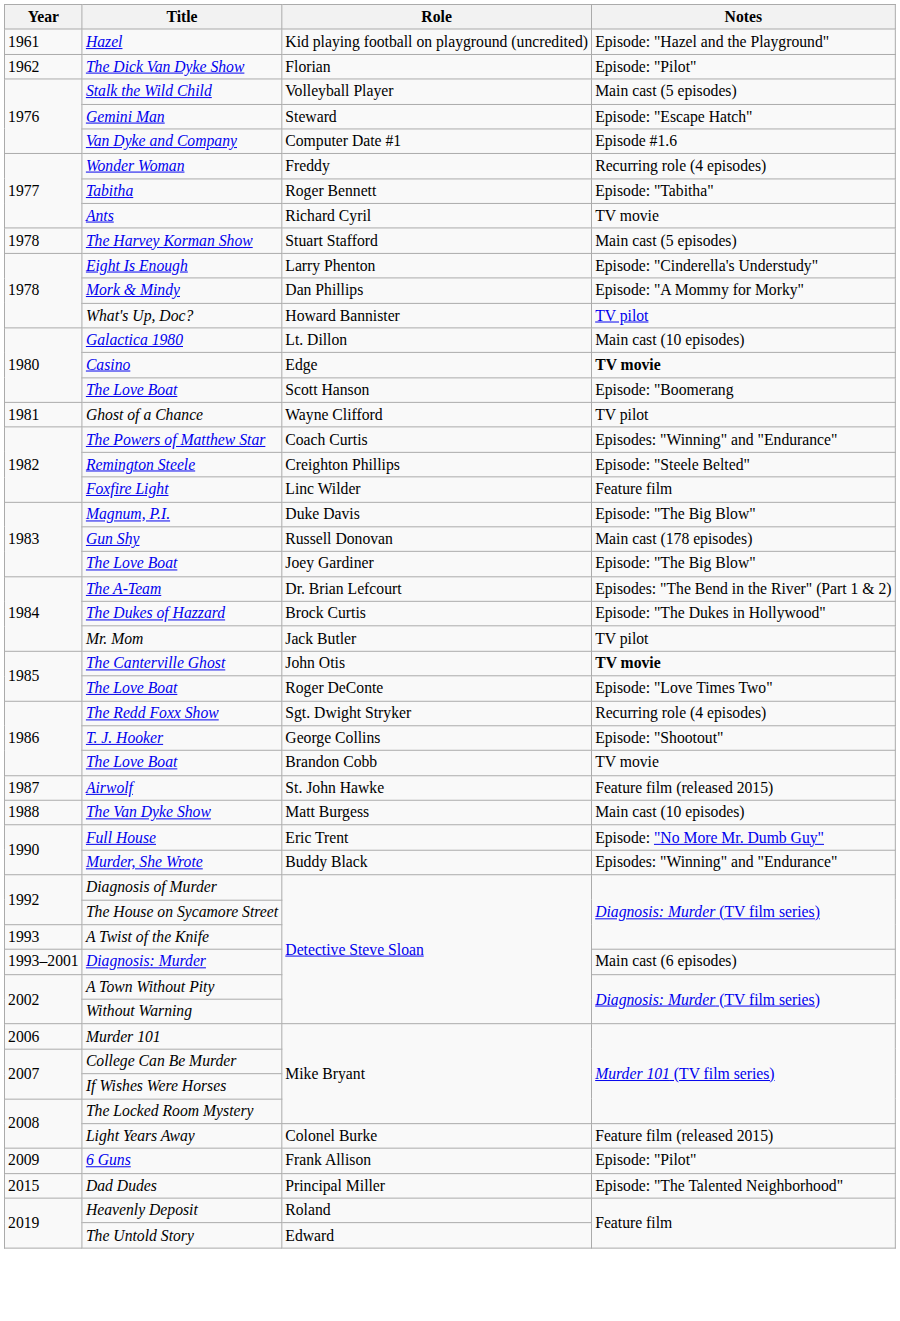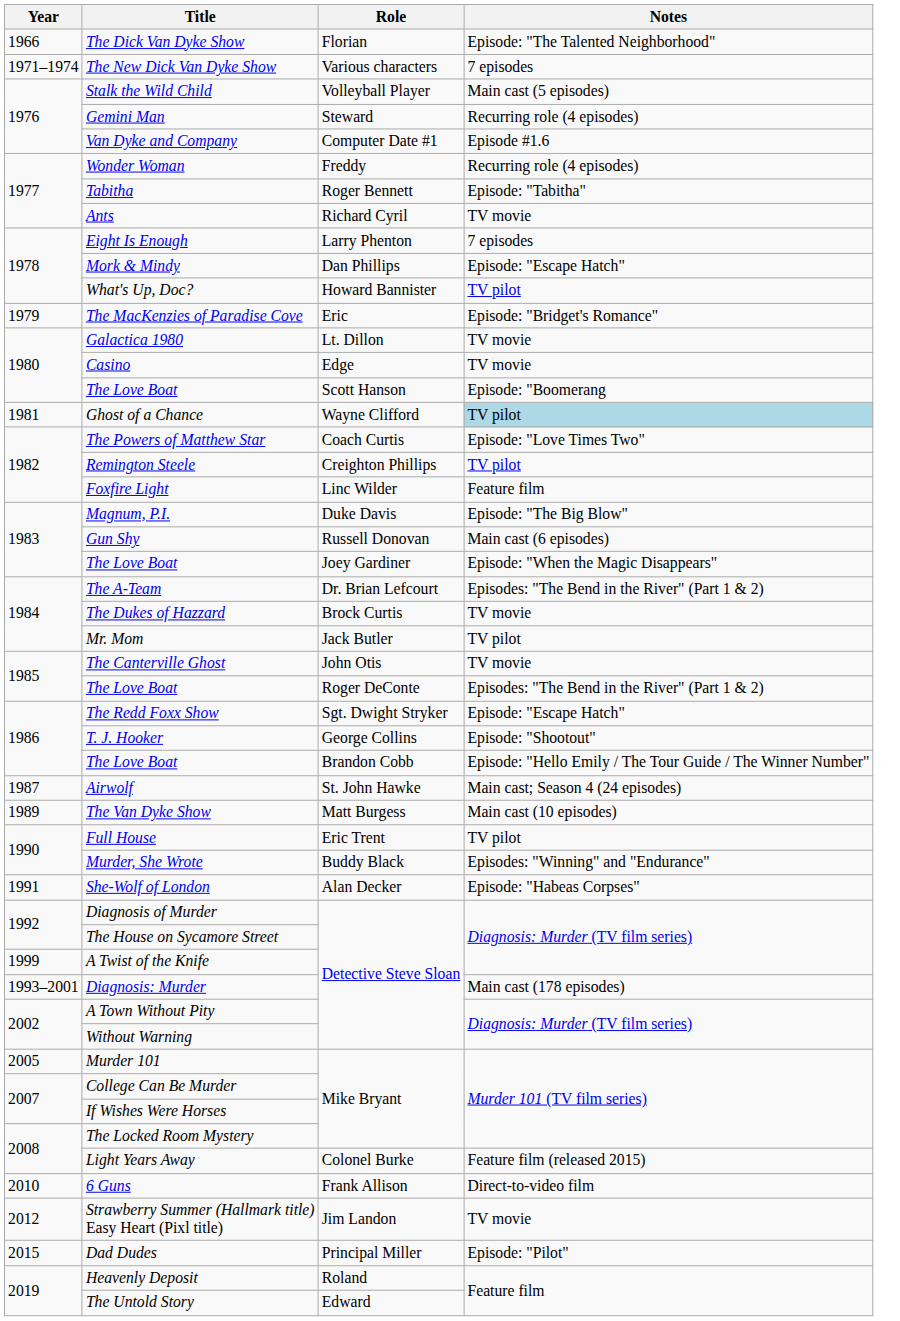 <table class="wikitable">
 <tr>
 <th>Year</th>
 <th>Title</th>
 <th>Role</th>
 <th>Notes</th>
 </tr>
 <tr>
-<td>1961</td>
-<td><em><a href='#'>Hazel</a></em></td>
-<td>Kid playing football on playground (uncredited)</td>
-<td>Episode: "Hazel and the Playground"</td>
+<td>1966</td>
+<td><em><a href='#'>The Dick Van Dyke Show</a></em></td>
+<td>Florian</td>
+<td>Episode: "The Talented Neighborhood"</td>
 </tr>
 <tr>
-<td>1962</td>
-<td><em><a href='#'>The Dick Van Dyke Show</a></em></td>
-<td>Florian</td>
-<td>Episode: "Pilot"</td>
+<td>1971–1974</td>
+<td><em><a href='#'>The New Dick Van Dyke Show</a></em></td>
+<td>Various characters</td>
+<td>7 episodes</td>
 </tr>
 <tr>
 <td rowspan=3>1976</td>
 <td><em><a href='#'>Stalk the Wild Child</a></em></td>
 <td>Volleyball Player</td>
 <td>Main cast (5 episodes)</td>
 </tr>
 <tr>
 <td><em><a href='#'>Gemini Man</a></em></td>
 <td>Steward</td>
-<td>Episode: "Escape Hatch"</td>
+<td>Recurring role (4 episodes)</td>
 </tr>
 <tr>
 <td><em><a href='#'>Van Dyke and Company</a></em></td>
 <td>Computer Date #1</td>
 <td>Episode #1.6</td>
 </tr>
 <tr>
 <td rowspan=3>1977</td>
 <td><em><a href='#'>Wonder Woman</a></em></td>
 <td>Freddy</td>
 <td>Recurring role (4 episodes)</td>
 </tr>
 <tr>
 <td><em><a href='#'>Tabitha</a></em></td>
 <td>Roger Bennett</td>
 <td>Episode: "Tabitha"</td>
 </tr>
 <tr>
 <td><em><a href='#'>Ants</a></em></td>
 <td>Richard Cyril</td>
 <td>TV movie</td>
 </tr>
 <tr>
-<td>1978</td>
-<td><em><a href='#'>The Harvey Korman Show</a></em></td>
-<td>Stuart Stafford</td>
-<td>Main cast (5 episodes)</td>
-</tr>
-<tr>
 <td rowspan=3>1978</td>
 <td><em><a href='#'>Eight Is Enough</a></em></td>
 <td>Larry Phenton</td>
-<td>Episode: "Cinderella's Understudy"</td>
+<td>7 episodes</td>
 </tr>
 <tr>
 <td><em><a href='#'>Mork & Mindy</a></em></td>
 <td>Dan Phillips</td>
-<td>Episode: "A Mommy for Morky"</td>
+<td>Episode: "Escape Hatch"</td>
 </tr>
 <tr>
 <td><em>What's Up, Doc?</em></td>
 <td>Howard Bannister</td>
 <td><a href='#'>TV pilot</a></td>
 </tr>
 <tr>
+<td>1979</td>
+<td><em><a href='#'>The MacKenzies of Paradise Cove</a></em></td>
+<td>Eric</td>
+<td>Episode: "Bridget's Romance"</td>
+</tr>
+<tr>
 <td rowspan=3>1980</td>
 <td><em><a href='#'>Galactica 1980</a></em></td>
 <td>Lt. Dillon</td>
-<td>Main cast (10 episodes)</td>
+<td>TV movie</td>
 </tr>
 <tr>
 <td><em><a href='#'>Casino</a></em></td>
 <td>Edge</td>
-<td><strong>TV movie</strong></td>
+<td>TV movie</td>
 </tr>
 <tr>
 <td><em><a href='#'>The Love Boat</a></em></td>
 <td>Scott Hanson</td>
 <td>Episode: "Boomerang</td>
 </tr>
 <tr>
 <td>1981</td>
 <td><em>Ghost of a Chance</em></td>
 <td>Wayne Clifford</td>
-<td>TV pilot</td>
+<td style="background: lightblue;">TV pilot</td>
 </tr>
 <tr>
 <td rowspan=3>1982</td>
 <td><em><a href='#'>The Powers of Matthew Star</a></em></td>
 <td>Coach Curtis</td>
-<td>Episodes: "Winning" and "Endurance"</td>
+<td>Episode: "Love Times Two"</td>
 </tr>
 <tr>
 <td><em><a href='#'>Remington Steele</a></em></td>
 <td>Creighton Phillips</td>
-<td>Episode: "Steele Belted"</td>
+<td><a href='#'>TV pilot</a></td>
 </tr>
 <tr>
 <td><em><a href='#'>Foxfire Light</a></em></td>
 <td>Linc Wilder</td>
 <td>Feature film</td>
 </tr>
 <tr>
 <td rowspan=3>1983</td>
 <td><em><a href='#'>Magnum, P.I.</a></em></td>
 <td>Duke Davis</td>
 <td>Episode: "The Big Blow"</td>
 </tr>
 <tr>
 <td><em><a href='#'>Gun Shy</a></em></td>
 <td>Russell Donovan</td>
-<td>Main cast (178 episodes)</td>
+<td>Main cast (6 episodes)</td>
 </tr>
 <tr>
 <td><em><a href='#'>The Love Boat</a></em></td>
 <td>Joey Gardiner</td>
-<td>Episode: "The Big Blow"</td>
+<td>Episode: "When the Magic Disappears"</td>
 </tr>
 <tr>
 <td rowspan=3>1984</td>
 <td><em><a href='#'>The A-Team</a></em></td>
 <td>Dr. Brian Lefcourt</td>
 <td>Episodes: "The Bend in the River" (Part 1 & 2)</td>
 </tr>
 <tr>
 <td><em><a href='#'>The Dukes of Hazzard</a></em></td>
 <td>Brock Curtis</td>
-<td>Episode: "The Dukes in Hollywood"</td>
+<td>TV movie</td>
 </tr>
 <tr>
 <td><em>Mr. Mom</em></td>
 <td>Jack Butler</td>
 <td>TV pilot</td>
 </tr>
 <tr>
 <td rowspan=2>1985</td>
 <td><em><a href='#'>The Canterville Ghost</a></em></td>
 <td>John Otis</td>
-<td><strong>TV movie</strong></td>
+<td>TV movie</td>
 </tr>
 <tr>
 <td><em><a href='#'>The Love Boat</a></em></td>
 <td>Roger DeConte</td>
-<td>Episode: "Love Times Two"</td>
+<td>Episodes: "The Bend in the River" (Part 1 & 2)</td>
 </tr>
 <tr>
 <td rowspan=3>1986</td>
 <td><em><a href='#'>The Redd Foxx Show</a></em></td>
 <td>Sgt. Dwight Stryker</td>
-<td>Recurring role (4 episodes)</td>
+<td>Episode: "Escape Hatch"</td>
 </tr>
 <tr>
 <td><em><a href='#'>T. J. Hooker</a></em></td>
 <td>George Collins</td>
 <td>Episode: "Shootout"</td>
 </tr>
 <tr>
 <td><em><a href='#'>The Love Boat</a></em></td>
 <td>Brandon Cobb</td>
-<td>TV movie</td>
+<td>Episode: "Hello Emily / The Tour Guide / The Winner Number"</td>
 </tr>
 <tr>
 <td>1987</td>
 <td><em><a href='#'>Airwolf</a></em></td>
 <td>St. John Hawke</td>
-<td>Feature film (released 2015)</td>
+<td>Main cast; Season 4 (24 episodes)</td>
 </tr>
 <tr>
-<td>1988</td>
+<td>1989</td>
 <td><em><a href='#'>The Van Dyke Show</a></em></td>
 <td>Matt Burgess</td>
 <td>Main cast (10 episodes)</td>
 </tr>
 <tr>
 <td rowspan=2>1990</td>
 <td><em><a href='#'>Full House</a></em></td>
 <td>Eric Trent</td>
-<td>Episode: <a href='#'>"No More Mr. Dumb Guy"</a></td>
+<td>TV pilot</td>
 </tr>
 <tr>
 <td><em><a href='#'>Murder, She Wrote</a></em></td>
 <td>Buddy Black</td>
 <td>Episodes: "Winning" and "Endurance"</td>
+</tr>
+<tr>
+<td>1991</td>
+<td><em><a href='#'>She-Wolf of London</a></em></td>
+<td>Alan Decker</td>
+<td>Episode: "Habeas Corpses"</td>
 </tr>
 <tr>
 <td rowspan=2>1992</td>
 <td><em>Diagnosis of Murder</em></td>
 <td rowspan=6><a href='#'>Detective Steve Sloan</a></td>
 <td rowspan=3><a href='#'><em>Diagnosis: Murder</em> (TV film series)</a></td>
 </tr>
 <tr>
 <td><em>The House on Sycamore Street</em></td>
 </tr>
 <tr>
-<td>1993</td>
+<td>1999</td>
 <td><em>A Twist of the Knife</em></td>
 </tr>
 <tr>
 <td>1993–2001</td>
 <td><em><a href='#'>Diagnosis: Murder</a></em></td>
-<td>Main cast (6 episodes)</td>
+<td>Main cast (178 episodes)</td>
 </tr>
 <tr>
 <td rowspan=2>2002</td>
 <td><em>A Town Without Pity</em></td>
 <td rowspan=2><a href='#'><em>Diagnosis: Murder</em> (TV film series)</a></td>
 </tr>
 <tr>
 <td><em>Without Warning</em></td>
 </tr>
 <tr>
-<td>2006</td>
+<td>2005</td>
 <td><em>Murder 101</em></td>
 <td rowspan=4>Mike Bryant</td>
 <td rowspan=4><a href='#'><em>Murder 101</em> (TV film series)</a></td>
 </tr>
 <tr>
 <td rowspan=2>2007</td>
 <td><em>College Can Be Murder</em></td>
 </tr>
 <tr>
 <td><em>If Wishes Were Horses</em></td>
 </tr>
 <tr>
 <td rowspan=2>2008</td>
 <td><em>The Locked Room Mystery</em></td>
 </tr>
 <tr>
 <td><em>Light Years Away</em></td>
 <td>Colonel Burke</td>
 <td>Feature film (released 2015)</td>
 </tr>
 <tr>
-<td>2009</td>
+<td>2010</td>
 <td><em><a href='#'>6 Guns</a></em></td>
 <td>Frank Allison</td>
-<td>Episode: "Pilot"</td>
+<td>Direct-to-video film</td>
+</tr>
+<tr>
+<td>2012</td>
+<td><em>Strawberry Summer (Hallmark title)</em><br>Easy Heart (Pixl title)</td>
+<td>Jim Landon</td>
+<td>TV movie</td>
 </tr>
 <tr>
 <td>2015</td>
 <td><em>Dad Dudes</em></td>
 <td>Principal Miller</td>
-<td>Episode: "The Talented Neighborhood"</td>
+<td>Episode: "Pilot"</td>
 </tr>
 <tr>
 <td rowspan=2>2019</td>
 <td><em>Heavenly Deposit</em></td>
 <td>Roland</td>
 <td rowspan=2>Feature film</td>
 </tr>
 <tr>
 <td><em>The Untold Story</em></td>
 <td>Edward</td>
 </tr>
 </table>
